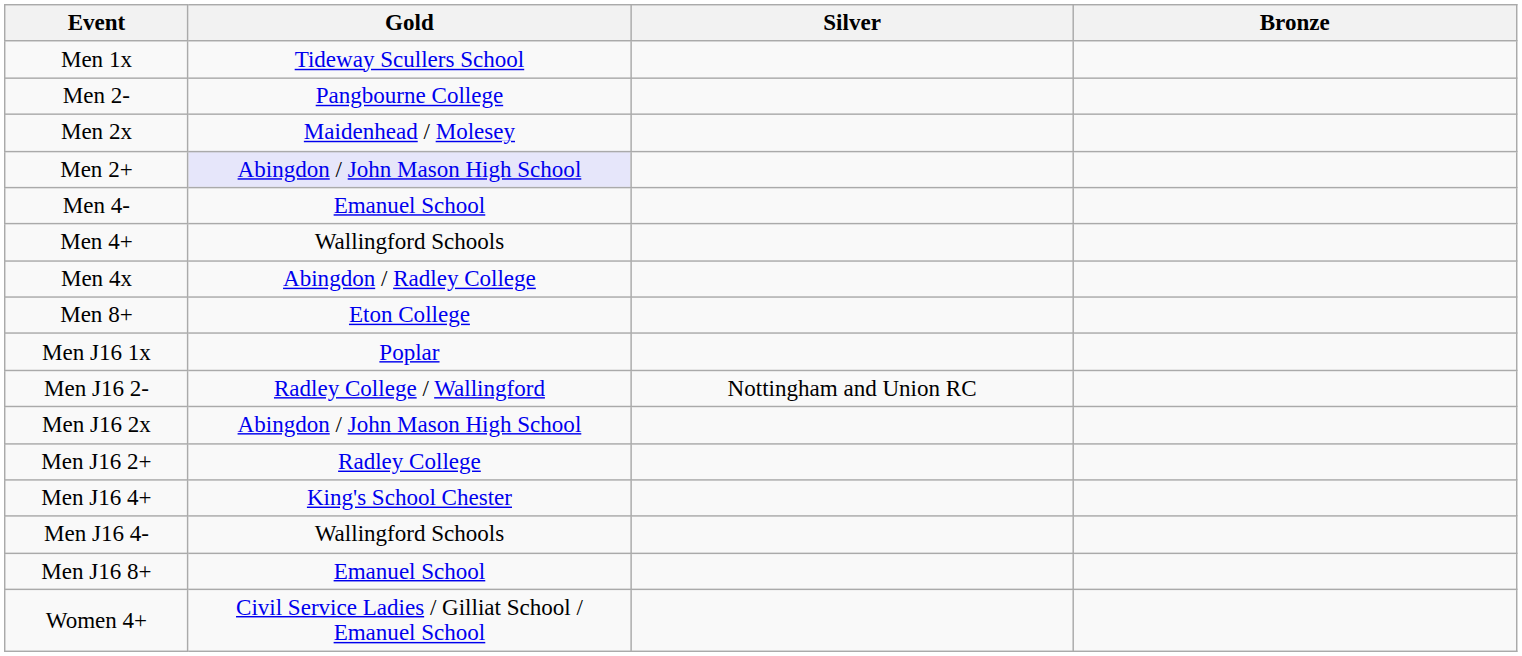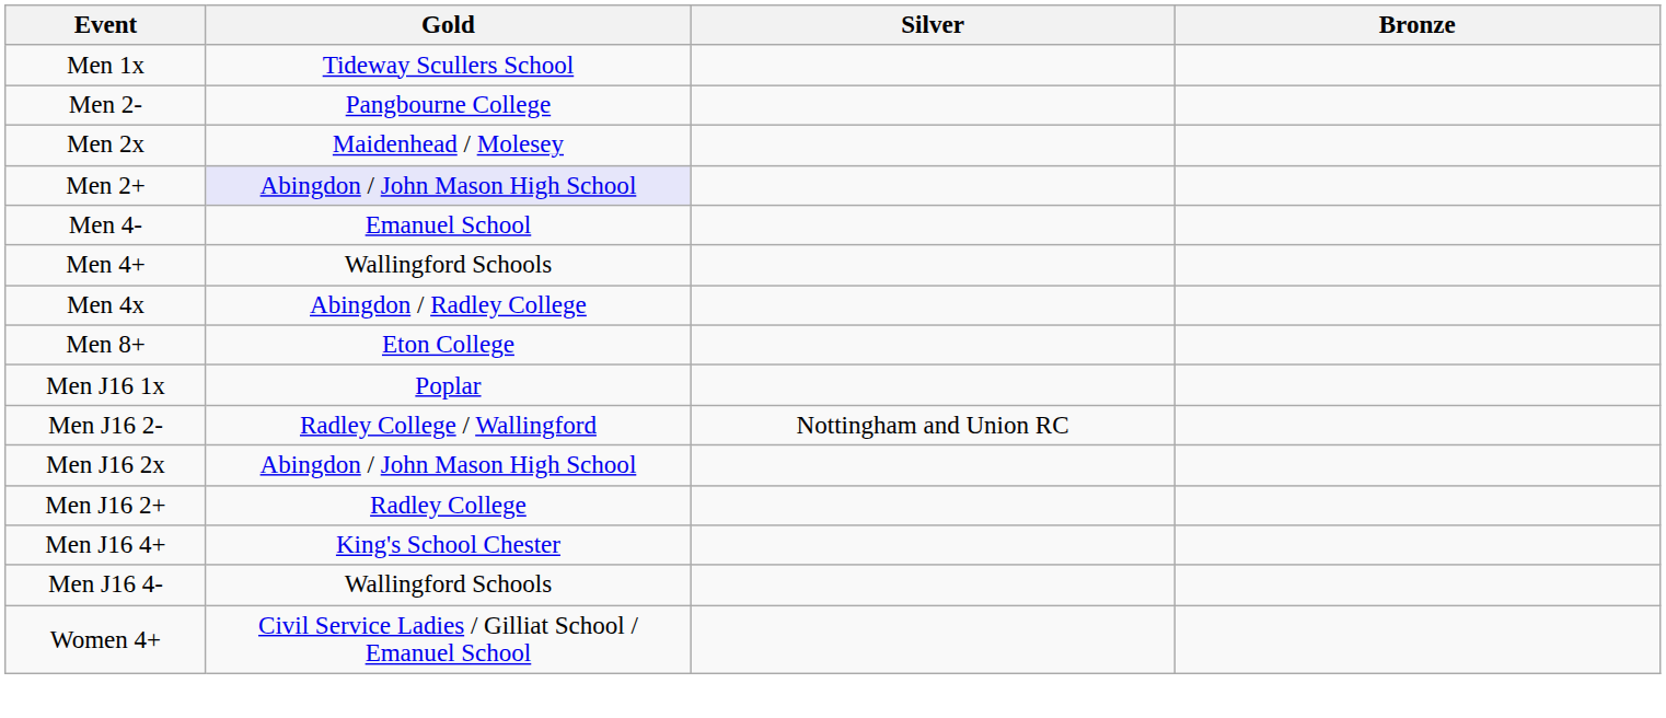 <table class="wikitable" style="text-align:center">
 <tr>
 <th width=120>Event</th>
 <th width=300>Gold</th>
 <th width=300>Silver</th>
 <th width=300>Bronze</th>
 </tr>
 <tr>
 <td>Men 1x</td>
 <td><a href='#'>Tideway Scullers School</a></td>
 <td></td>
 <td></td>
 </tr>
 <tr>
 <td>Men 2-</td>
 <td><a href='#'>Pangbourne College</a></td>
 <td></td>
 <td></td>
 </tr>
 <tr>
 <td>Men 2x</td>
 <td><a href='#'>Maidenhead</a> / <a href='#'>Molesey</a></td>
 <td></td>
 <td></td>
 </tr>
 <tr>
 <td>Men 2+</td>
 <td style="background: lavender;"><a href='#'>Abingdon</a> / <a href='#'>John Mason High School</a></td>
 <td></td>
 <td></td>
 </tr>
 <tr>
 <td>Men 4-</td>
 <td><a href='#'>Emanuel School</a></td>
 <td></td>
 <td></td>
 </tr>
 <tr>
 <td>Men 4+</td>
 <td>Wallingford Schools</td>
 <td></td>
 <td></td>
 </tr>
 <tr>
 <td>Men 4x</td>
 <td><a href='#'>Abingdon</a> / <a href='#'>Radley College</a></td>
 <td></td>
 <td></td>
 </tr>
 <tr>
 <td>Men 8+</td>
 <td><a href='#'>Eton College</a></td>
 <td></td>
 <td></td>
 </tr>
 <tr>
 <td>Men J16 1x</td>
 <td><a href='#'>Poplar</a></td>
 <td></td>
 <td></td>
 </tr>
 <tr>
 <td>Men J16 2-</td>
 <td><a href='#'>Radley College</a> / <a href='#'>Wallingford</a></td>
 <td>Nottingham and Union RC</td>
 <td></td>
 </tr>
 <tr>
 <td>Men J16 2x</td>
 <td><a href='#'>Abingdon</a> / <a href='#'>John Mason High School</a></td>
 <td></td>
 <td></td>
 </tr>
 <tr>
 <td>Men J16 2+</td>
 <td><a href='#'>Radley College</a></td>
 <td></td>
 <td></td>
 </tr>
 <tr>
 <td>Men J16 4+</td>
 <td><a href='#'>King's School Chester</a></td>
 <td></td>
 <td></td>
 </tr>
 <tr>
 <td>Men J16 4-</td>
 <td>Wallingford Schools</td>
 <td></td>
 <td></td>
 </tr>
 <tr>
-<td>Men J16 8+</td>
-<td><a href='#'>Emanuel School</a></td>
-<td></td>
-<td></td>
-</tr>
-<tr>
 <td>Women 4+</td>
 <td><a href='#'>Civil Service Ladies</a> / Gilliat School / <a href='#'>Emanuel School</a></td>
 <td></td>
 <td></td>
 </tr>
 </table>
